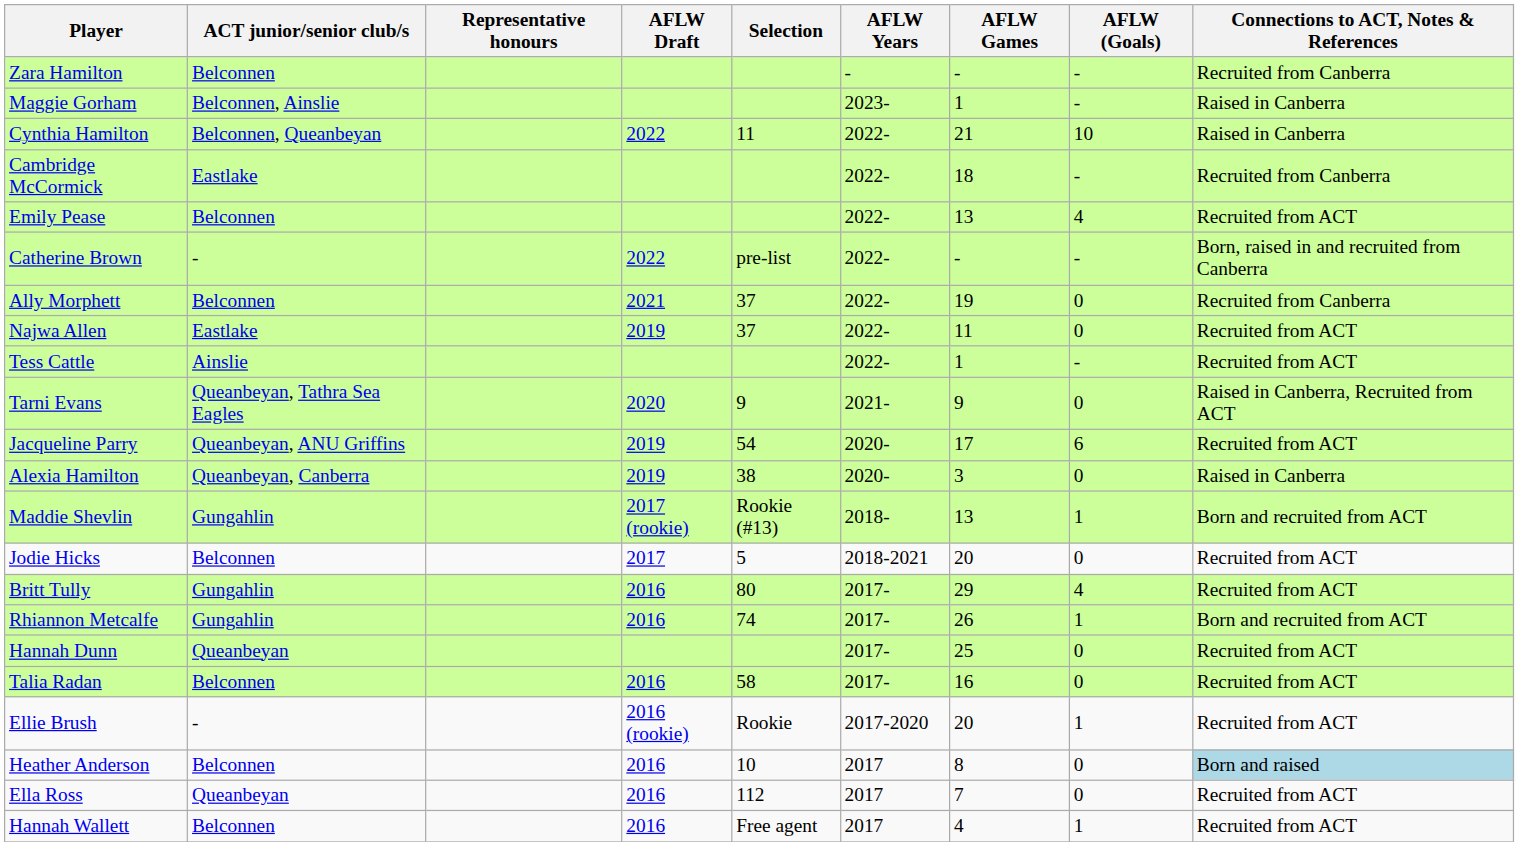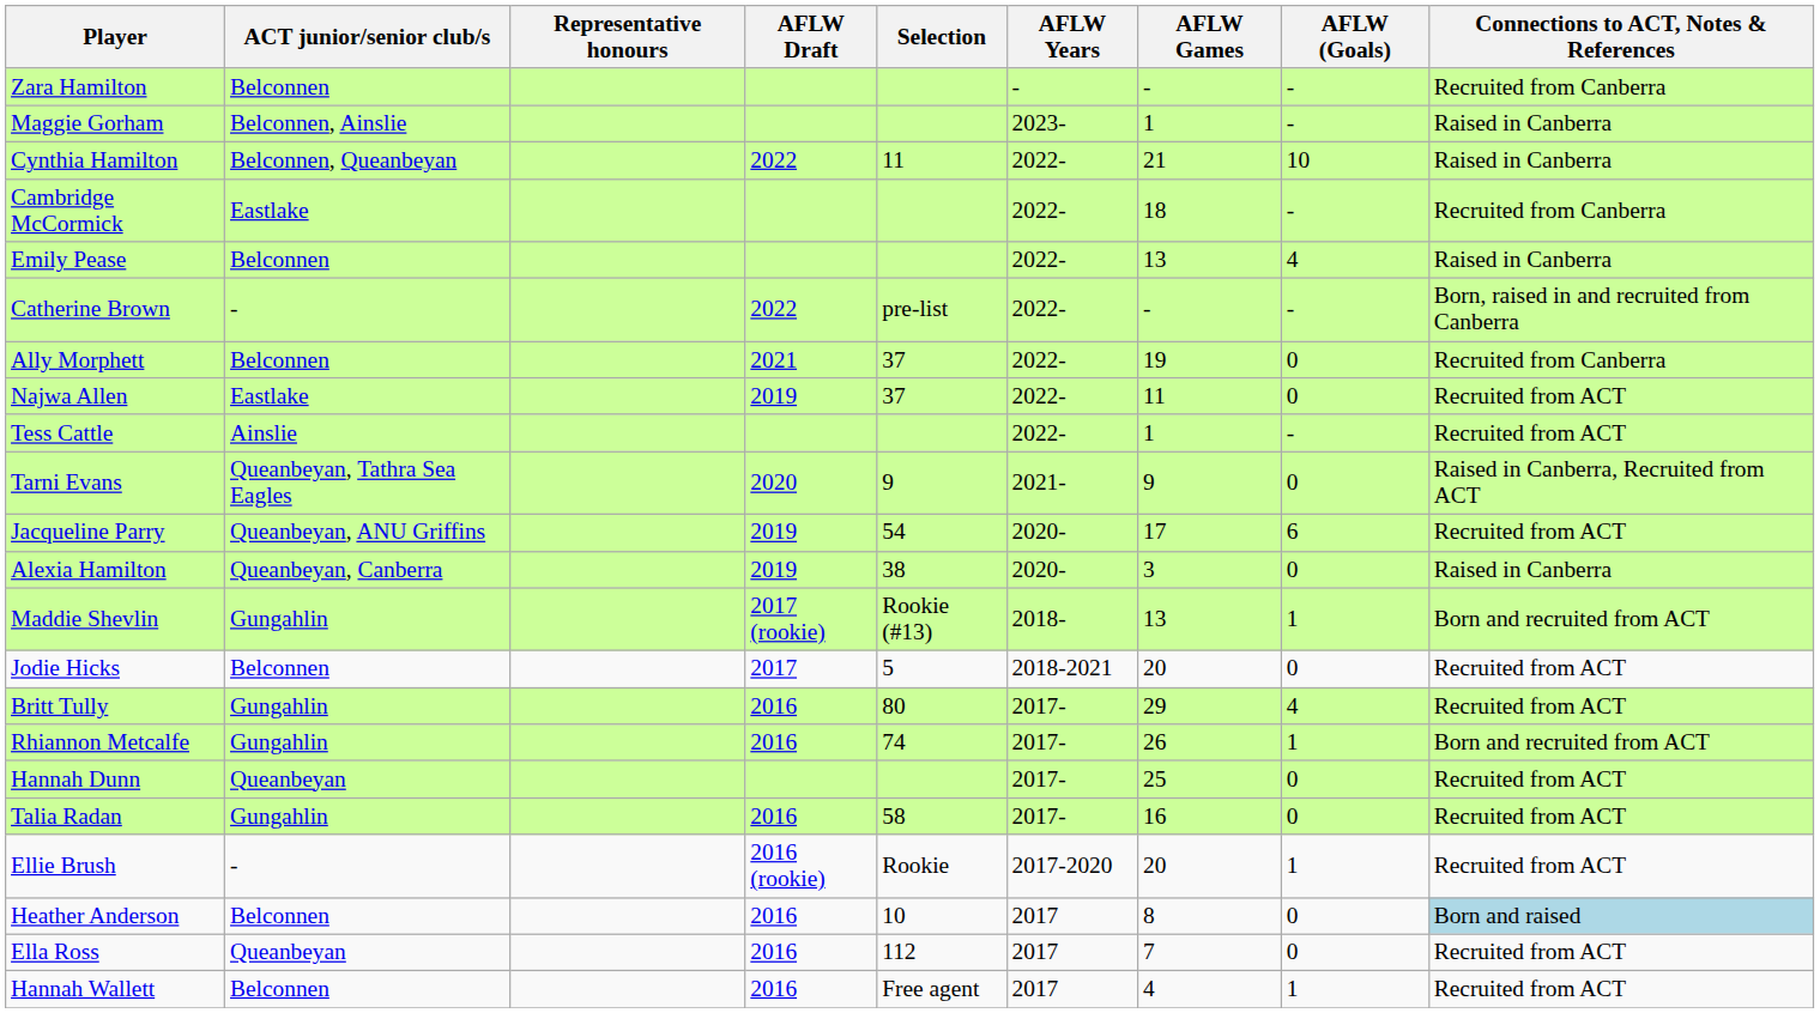 <table class="wikitable sortable">
 <tr>
 <th>Player</th>
 <th>ACT junior/senior club/s</th>
 <th>Representative honours</th>
 <th>AFLW Draft</th>
 <th>Selection</th>
 <th>AFLW Years</th>
 <th>AFLW Games</th>
 <th>AFLW (Goals)</th>
 <th>Connections to ACT, Notes & References</th>
 </tr>
 <tr bgcolor=#CCFF99>
 <td><a href='#'>Zara Hamilton</a></td>
 <td><a href='#'>Belconnen</a></td>
 <td></td>
 <td></td>
 <td></td>
 <td>-</td>
 <td>-</td>
 <td>-</td>
 <td>Recruited from Canberra</td>
 </tr>
 <tr bgcolor=#CCFF99>
 <td><a href='#'>Maggie Gorham</a></td>
 <td><a href='#'>Belconnen</a>, <a href='#'>Ainslie</a></td>
 <td></td>
 <td></td>
 <td></td>
 <td>2023-</td>
 <td>1</td>
 <td>-</td>
 <td>Raised in Canberra</td>
 </tr>
 <tr bgcolor=#CCFF99>
 <td><a href='#'>Cynthia Hamilton</a></td>
 <td><a href='#'>Belconnen</a>, <a href='#'>Queanbeyan</a></td>
 <td></td>
 <td><a href='#'>2022</a></td>
 <td>11</td>
 <td>2022-</td>
 <td>21</td>
 <td>10</td>
 <td>Raised in Canberra</td>
 </tr>
 <tr bgcolor=#CCFF99>
 <td><a href='#'>Cambridge McCormick</a></td>
 <td><a href='#'>Eastlake</a></td>
 <td></td>
 <td></td>
 <td></td>
 <td>2022-</td>
 <td>18</td>
 <td>-</td>
 <td>Recruited from Canberra</td>
 </tr>
 <tr bgcolor=#CCFF99>
 <td><a href='#'>Emily Pease</a></td>
 <td><a href='#'>Belconnen</a></td>
 <td></td>
 <td></td>
 <td></td>
 <td>2022-</td>
 <td>13</td>
 <td>4</td>
-<td>Recruited from ACT</td>
+<td>Raised in Canberra</td>
 </tr>
 <tr bgcolor=#CCFF99>
 <td><a href='#'>Catherine Brown</a></td>
 <td>-</td>
 <td></td>
 <td><a href='#'>2022</a></td>
 <td>pre-list</td>
 <td>2022-</td>
 <td>-</td>
 <td>-</td>
 <td>Born, raised in and recruited from Canberra</td>
 </tr>
 <tr bgcolor=#CCFF99>
 <td><a href='#'>Ally Morphett</a></td>
 <td><a href='#'>Belconnen</a></td>
 <td></td>
 <td><a href='#'>2021</a></td>
 <td>37</td>
 <td>2022-</td>
 <td>19</td>
 <td>0</td>
 <td>Recruited from Canberra</td>
 </tr>
 <tr bgcolor=#CCFF99>
 <td><a href='#'>Najwa Allen</a></td>
 <td><a href='#'>Eastlake</a></td>
 <td></td>
 <td><a href='#'>2019</a></td>
 <td>37</td>
 <td>2022-</td>
 <td>11</td>
 <td>0</td>
 <td>Recruited from ACT</td>
 </tr>
 <tr bgcolor=#CCFF99>
 <td><a href='#'>Tess Cattle</a></td>
 <td><a href='#'>Ainslie</a></td>
 <td></td>
 <td></td>
 <td></td>
 <td>2022-</td>
 <td>1</td>
 <td>-</td>
 <td>Recruited from ACT</td>
 </tr>
 <tr bgcolor=#CCFF99>
 <td><a href='#'>Tarni Evans</a></td>
 <td><a href='#'>Queanbeyan</a>, <a href='#'>Tathra Sea Eagles</a></td>
 <td></td>
 <td><a href='#'>2020</a></td>
 <td>9</td>
 <td>2021-</td>
 <td>9</td>
 <td>0</td>
 <td>Raised in Canberra, Recruited from ACT</td>
 </tr>
 <tr bgcolor=#CCFF99>
 <td><a href='#'>Jacqueline Parry</a></td>
 <td><a href='#'>Queanbeyan</a>, <a href='#'>ANU Griffins</a></td>
 <td></td>
 <td><a href='#'>2019</a></td>
 <td>54</td>
 <td>2020-</td>
 <td>17</td>
 <td>6</td>
 <td>Recruited from ACT</td>
 </tr>
 <tr bgcolor=#CCFF99>
 <td><a href='#'>Alexia Hamilton</a></td>
 <td><a href='#'>Queanbeyan</a>, <a href='#'>Canberra</a></td>
 <td></td>
 <td><a href='#'>2019</a></td>
 <td>38</td>
 <td>2020-</td>
 <td>3</td>
 <td>0</td>
 <td>Raised in Canberra</td>
 </tr>
 <tr bgcolor=#CCFF99>
 <td><a href='#'>Maddie Shevlin</a></td>
 <td><a href='#'>Gungahlin</a></td>
 <td></td>
 <td><a href='#'>2017 (rookie)</a></td>
 <td>Rookie (#13)</td>
 <td>2018-</td>
 <td>13</td>
 <td>1</td>
 <td>Born and recruited from ACT</td>
 </tr>
 <tr>
 <td><a href='#'>Jodie Hicks</a></td>
 <td><a href='#'>Belconnen</a></td>
 <td></td>
 <td><a href='#'>2017</a></td>
 <td>5</td>
 <td>2018-2021</td>
 <td>20</td>
 <td>0</td>
 <td>Recruited from ACT</td>
 </tr>
 <tr bgcolor=#CCFF99>
 <td><a href='#'>Britt Tully</a></td>
 <td><a href='#'>Gungahlin</a></td>
 <td></td>
 <td><a href='#'>2016</a></td>
 <td>80</td>
 <td>2017-</td>
 <td>29</td>
 <td>4</td>
 <td>Recruited from ACT</td>
 </tr>
 <tr bgcolor=#CCFF99>
 <td><a href='#'>Rhiannon Metcalfe</a></td>
 <td><a href='#'>Gungahlin</a></td>
 <td></td>
 <td><a href='#'>2016</a></td>
 <td>74</td>
 <td>2017-</td>
 <td>26</td>
 <td>1</td>
 <td>Born and recruited from ACT</td>
 </tr>
 <tr bgcolor=#CCFF99>
 <td><a href='#'>Hannah Dunn</a></td>
 <td><a href='#'>Queanbeyan</a></td>
 <td></td>
 <td></td>
 <td></td>
 <td>2017-</td>
 <td>25</td>
 <td>0</td>
 <td>Recruited from ACT</td>
 </tr>
 <tr bgcolor=#CCFF99>
 <td><a href='#'>Talia Radan</a></td>
-<td><a href='#'>Belconnen</a></td>
+<td><a href='#'>Gungahlin</a></td>
 <td></td>
 <td><a href='#'>2016</a></td>
 <td>58</td>
 <td>2017-</td>
 <td>16</td>
 <td>0</td>
 <td>Recruited from ACT</td>
 </tr>
 <tr>
 <td><a href='#'>Ellie Brush</a></td>
 <td>-</td>
 <td></td>
 <td><a href='#'>2016 (rookie)</a></td>
 <td>Rookie</td>
 <td>2017-2020</td>
 <td>20</td>
 <td>1</td>
 <td>Recruited from ACT</td>
 </tr>
 <tr>
 <td><a href='#'>Heather Anderson</a></td>
 <td><a href='#'>Belconnen</a></td>
 <td></td>
 <td><a href='#'>2016</a></td>
 <td>10</td>
 <td>2017</td>
 <td>8</td>
 <td>0</td>
 <td style="background: lightblue;">Born and raised</td>
 </tr>
 <tr>
 <td><a href='#'>Ella Ross</a></td>
 <td><a href='#'>Queanbeyan</a></td>
 <td></td>
 <td><a href='#'>2016</a></td>
 <td>112</td>
 <td>2017</td>
 <td>7</td>
 <td>0</td>
 <td>Recruited from ACT</td>
 </tr>
 <tr>
 <td><a href='#'>Hannah Wallett</a></td>
 <td><a href='#'>Belconnen</a></td>
 <td></td>
 <td><a href='#'>2016</a></td>
 <td>Free agent</td>
 <td>2017</td>
 <td>4</td>
 <td>1</td>
 <td>Recruited from ACT</td>
 </tr>
 </table>
